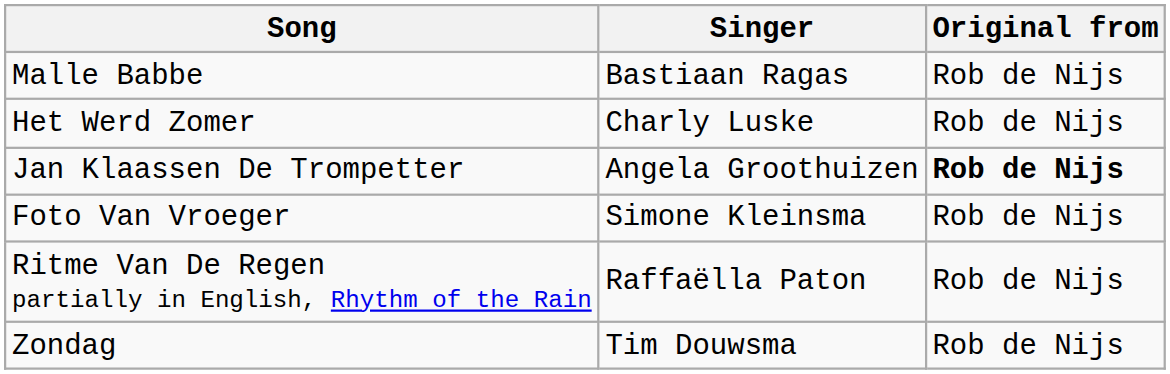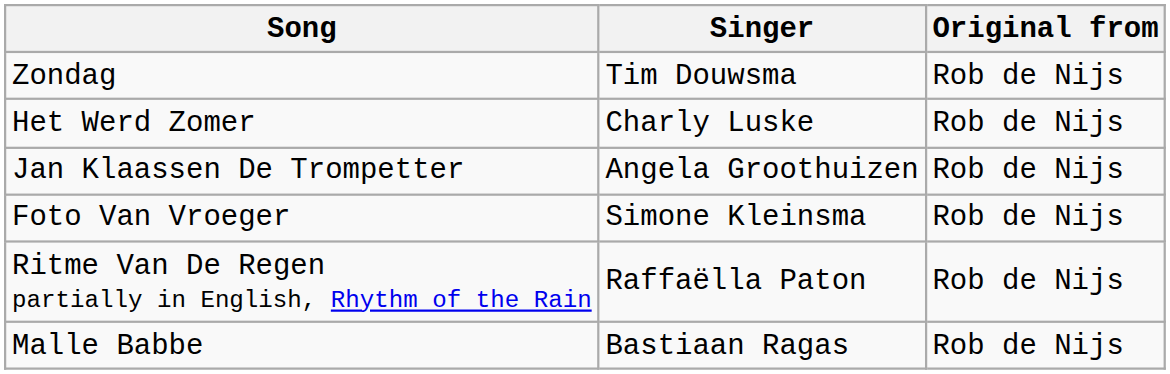 <table class="wikitable">
 <tr>
 <th>Song</th>
 <th>Singer</th>
 <th>Original from</th>
 </tr>
 <tr>
-<td>Malle Babbe</td>
-<td>Bastiaan Ragas</td>
+<td>Zondag</td>
+<td>Tim Douwsma</td>
 <td>Rob de Nijs</td>
 </tr>
 <tr>
 <td>Het Werd Zomer</td>
 <td>Charly Luske</td>
 <td>Rob de Nijs</td>
 </tr>
 <tr>
 <td>Jan Klaassen De Trompetter</td>
 <td>Angela Groothuizen</td>
-<td><strong>Rob de Nijs</strong></td>
+<td>Rob de Nijs</td>
 </tr>
 <tr>
 <td>Foto Van Vroeger</td>
 <td>Simone Kleinsma</td>
 <td>Rob de Nijs</td>
 </tr>
 <tr>
 <td>Ritme Van De Regen<br><small>partially in English, <a href='#'>Rhythm of the Rain</a></small></td>
 <td>Raffaëlla Paton</td>
 <td>Rob de Nijs</td>
 </tr>
 <tr>
-<td>Zondag</td>
-<td>Tim Douwsma</td>
+<td>Malle Babbe</td>
+<td>Bastiaan Ragas</td>
 <td>Rob de Nijs</td>
 </tr>
 </table>
